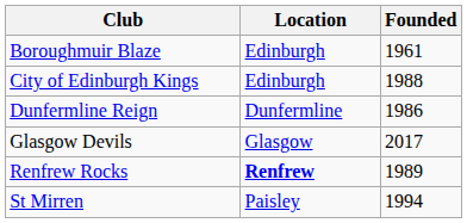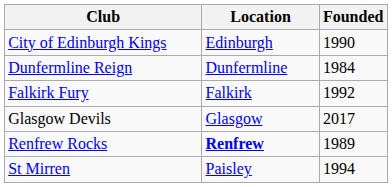 <table class="wikitable sortable">
 <tr>
 <th scope="col" style="width: 190px;">Club</th>
 <th scope="col" style="width: 110px;">Location</th>
 <th>Founded</th>
 </tr>
 <tr>
-<td><a href='#'>Boroughmuir Blaze</a></td>
-<td><a href='#'>Edinburgh</a></td>
-<td>1961</td>
-</tr>
-<tr>
 <td><a href='#'>City of Edinburgh Kings</a></td>
 <td><a href='#'>Edinburgh</a></td>
-<td>1988</td>
+<td>1990</td>
 </tr>
 <tr>
 <td><a href='#'>Dunfermline Reign</a></td>
 <td><a href='#'>Dunfermline</a></td>
-<td>1986</td>
+<td>1984</td>
+</tr>
+<tr>
+<td><a href='#'>Falkirk Fury</a></td>
+<td><a href='#'>Falkirk</a></td>
+<td>1992</td>
 </tr>
 <tr>
 <td>Glasgow Devils</td>
 <td><a href='#'>Glasgow</a></td>
 <td>2017</td>
 </tr>
 <tr>
 <td><a href='#'>Renfrew Rocks</a></td>
 <td><strong><a href='#'>Renfrew</a></strong></td>
 <td>1989</td>
 </tr>
 <tr>
 <td><a href='#'>St Mirren</a></td>
 <td><a href='#'>Paisley</a></td>
 <td>1994</td>
 </tr>
 </table>
